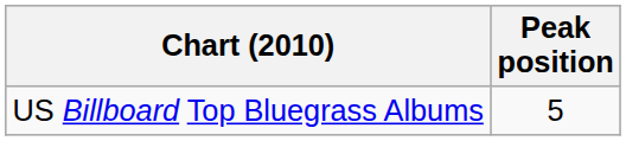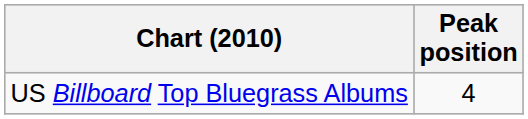 <table class="wikitable sortable">
 <tr>
 <th>Chart (2010)</th>
 <th>Peak<br>position</th>
 </tr>
 <tr>
 <td>US <em><a href='#'>Billboard</a></em> <a href='#'>Top Bluegrass Albums</a></td>
-<td align="center">5</td>
+<td align="center">4</td>
 </tr>
 </table>
